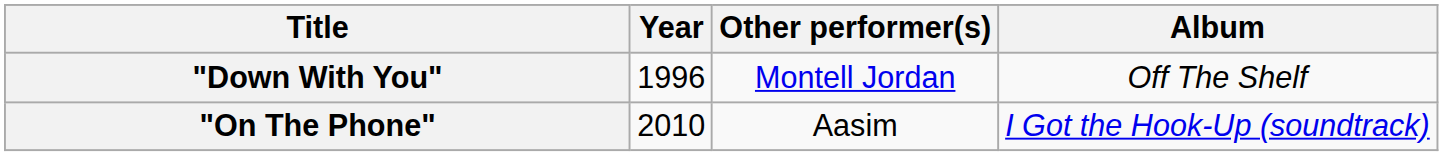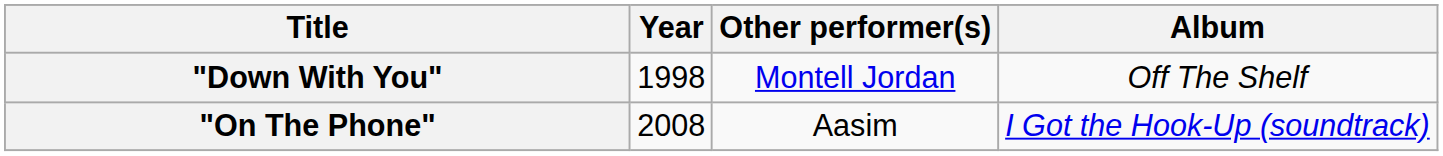 <table class="wikitable plainrowheaders" style="text-align:center;">
 <tr>
 <th scope="col" style="width:20em;">Title</th>
 <th scope="col">Year</th>
 <th scope="col">Other performer(s)</th>
 <th scope="col">Album</th>
 </tr>
 <tr>
 <th scope="row">"Down With You"</th>
-<td>1996</td>
+<td>1998</td>
 <td><a href='#'>Montell Jordan</a></td>
 <td><em>Off The Shelf</em></td>
 </tr>
 <tr>
 <th scope="row">"On The Phone"</th>
-<td>2010</td>
+<td>2008</td>
 <td>Aasim</td>
 <td><em><a href='#'>I Got the Hook-Up (soundtrack)</a></em></td>
 </tr>
 </table>
